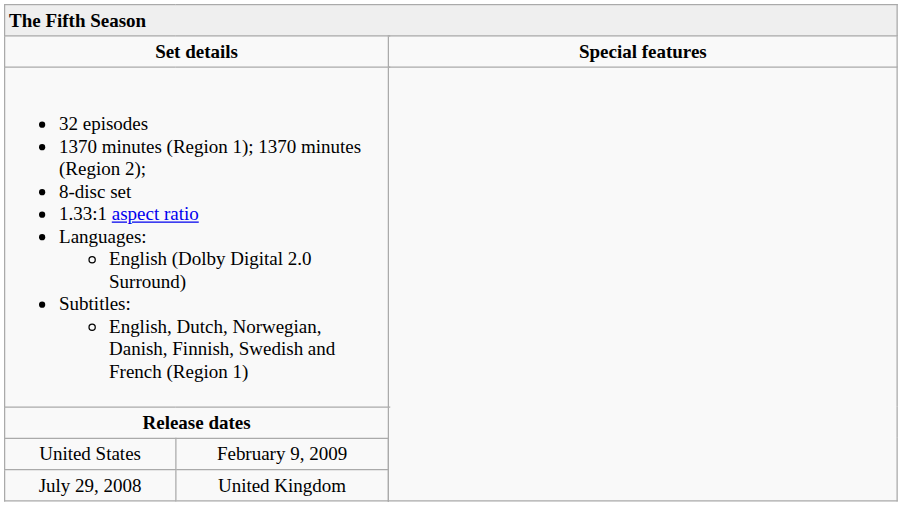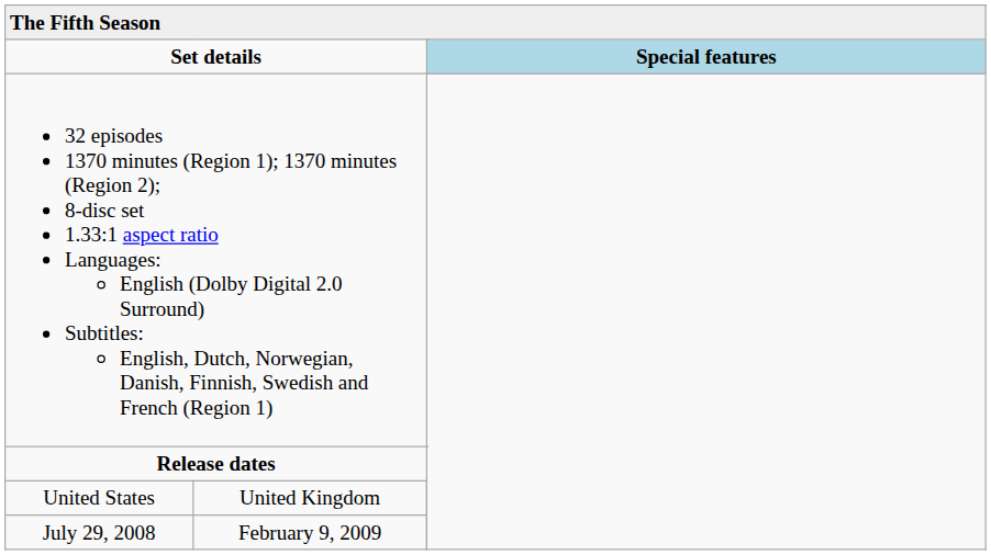 <table class="wikitable" style="font-size:95%;">
 <tr style="background:#EFEFEF">
 <td colspan="8"><strong>The Fifth Season</strong></td>
 </tr>
 <tr>
 <td align="center" width="300" colspan="3"><strong>Set details</strong> </td>
-<td width="400" align="center"><strong>Special features</strong> </td>
+<td width="400" align="center" style="background: lightblue;"><strong>Special features</strong> </td>
 </tr>
 <tr valign="top">
 <td colspan="3" align="left" width="300"><br><ul><li>32 episodes</li><li>1370 minutes (Region 1); 1370 minutes (Region 2);</li><li>8-disc set</li><li>1.33:1 <a href='#'>aspect ratio</a></li><li>Languages:<ul><li>English (Dolby Digital 2.0 Surround)</li></ul></li><li>Subtitles:<ul><li>English, Dutch, Norwegian, Danish, Finnish, Swedish and French (Region 1)</li></ul></li></ul></td>
 <td rowspan="4" align="left" width="400"></td>
 </tr>
 <tr>
 <td colspan="3" align="center"><strong>Release dates</strong></td>
 </tr>
 <tr>
 <td align="center">United States</td>
-<td align="center">February 9, 2009 </td>
+<td align="center">United Kingdom</td>
 </tr>
 <tr>
 <td align="center">July 29, 2008 </td>
-<td align="center">United Kingdom</td>
+<td align="center">February 9, 2009 </td>
 </tr>
 </table>
